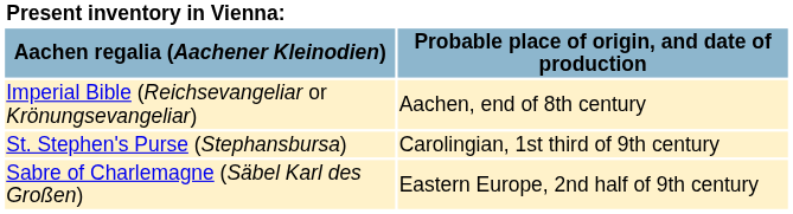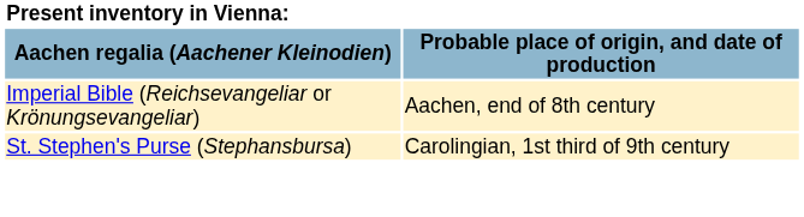 <table>
 <tr>
 <td colspan="2"><strong>Present inventory in Vienna:</strong></td>
 </tr>
 <tr ---- bgcolor="#8DB6CD">
 <th>Aachen regalia (<em>Aachener Kleinodien</em>)</th>
 <th>Probable place of origin, and date of production</th>
 </tr>
 <tr ---- bgcolor="#FFF2CA">
 <td width="300px"><a href='#'>Imperial Bible</a> (<em>Reichsevangeliar</em> or <em>Krönungsevangeliar</em>)</td>
 <td width="300px">Aachen, end of 8th century</td>
 </tr>
 <tr ---- bgcolor="#FFF2CA">
 <td><a href='#'>St. Stephen's Purse</a> (<em>Stephansbursa</em>)</td>
 <td>Carolingian, 1st third of 9th century</td>
 </tr>
-<tr ---- bgcolor="#FFF2CA">
-<td><a href='#'>Sabre of Charlemagne</a> (<em>Säbel Karl des Großen</em>)   </td>
-<td>Eastern Europe, 2nd half of 9th century</td>
-</tr>
 </table>
